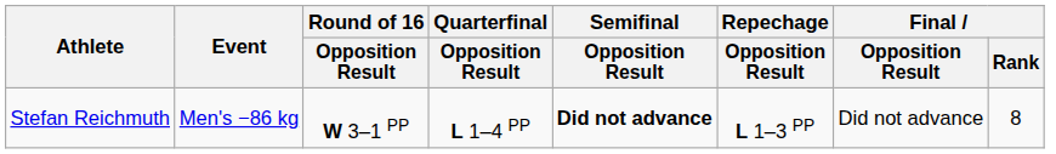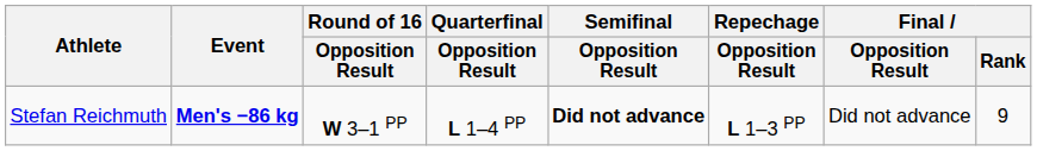 <table class="wikitable" style="font-size:90%">
 <tr>
 <th rowspan=2>Athlete</th>
 <th rowspan=2>Event</th>
 <th>Round of 16</th>
 <th>Quarterfinal</th>
 <th>Semifinal</th>
 <th>Repechage</th>
 <th colspan=2>Final / </th>
 </tr>
 <tr style="font-size: 95%">
 <th>Opposition<br>Result</th>
 <th>Opposition<br>Result</th>
 <th>Opposition<br>Result</th>
 <th>Opposition<br>Result</th>
 <th>Opposition<br>Result</th>
 <th>Rank</th>
 </tr>
 <tr align=center>
 <td align=left><a href='#'>Stefan Reichmuth</a></td>
-<td align=left><a href='#'>Men's −86 kg</a></td>
+<td align=left><strong><a href='#'>Men's −86 kg</a></strong></td>
 <td><br> <strong>W</strong> 3–1 <sup>PP</sup></td>
 <td><br><strong>L</strong> 1–4 <sup>PP</sup></td>
 <td><strong>Did not advance</strong></td>
 <td><br><strong>L</strong> 1–3 <sup>PP</sup></td>
 <td>Did not advance</td>
-<td>8</td>
+<td>9</td>
 </tr>
 </table>
